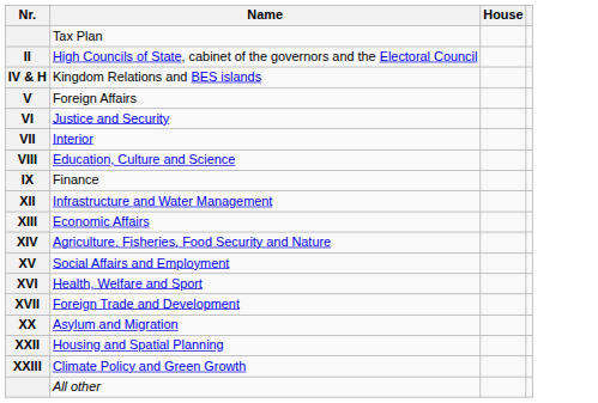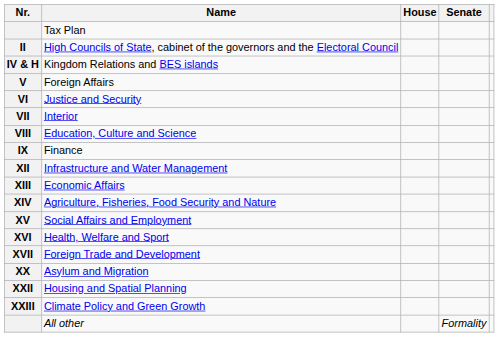 <table class="wikitable sortable" style="text-align: right;">
 <tr>
 <th>Nr.</th>
 <th>Name</th>
 <th>House</th>
+<th>Senate</th>
 <th class="unsortable"></th>
 </tr>
 <tr>
 <th></th>
 <td align="left">Tax Plan</td>
 <td></td>
 <td></td>
+<td></td>
 </tr>
 <tr>
 <th>II</th>
 <td align="left"><a href='#'>High Councils of State</a>, cabinet of the governors and the <a href='#'>Electoral Council</a></td>
+<td></td>
 <td></td>
 <td align="left"></td>
 </tr>
 <tr>
 <th>IV & H</th>
 <td align="left">Kingdom Relations and <a href='#'>BES islands</a></td>
 <td></td>
+<td></td>
 <td align="left"></td>
 </tr>
 <tr>
 <th>V</th>
 <td align="left">Foreign Affairs</td>
+<td></td>
 <td></td>
 <td align="left"></td>
 </tr>
 <tr>
 <th>VI</th>
 <td align="left"><a href='#'>Justice and Security</a></td>
 <td></td>
+<td></td>
 <td align="left"></td>
 </tr>
 <tr>
 <th>VII</th>
 <td align="left"><a href='#'>Interior</a></td>
+<td></td>
 <td></td>
 <td align="left"></td>
 </tr>
 <tr>
 <th>VIII</th>
 <td align="left"><a href='#'>Education, Culture and Science</a></td>
 <td></td>
+<td></td>
 <td align="left"></td>
 </tr>
 <tr>
 <th>IX</th>
 <td align="left">Finance</td>
+<td></td>
 <td></td>
 <td align="left"></td>
 </tr>
 <tr>
 <th>XII</th>
 <td align="left"><a href='#'>Infrastructure and Water Management</a></td>
 <td></td>
+<td></td>
 <td align="left"></td>
 </tr>
 <tr>
 <th>XIII</th>
 <td align="left"><a href='#'>Economic Affairs</a></td>
+<td></td>
 <td></td>
 <td align="left"></td>
 </tr>
 <tr>
 <th>XIV</th>
 <td align="left"><a href='#'>Agriculture, Fisheries, Food Security and Nature</a></td>
 <td></td>
+<td></td>
 <td align="left"></td>
 </tr>
 <tr>
 <th>XV</th>
 <td align="left"><a href='#'>Social Affairs and Employment</a></td>
+<td></td>
 <td></td>
 <td align="left"></td>
 </tr>
 <tr>
 <th>XVI</th>
 <td align="left"><a href='#'>Health, Welfare and Sport</a></td>
 <td></td>
+<td></td>
 <td align="left"></td>
 </tr>
 <tr>
 <th>XVII</th>
 <td align="left"><a href='#'>Foreign Trade and Development</a></td>
+<td></td>
 <td></td>
 <td align="left"></td>
 </tr>
 <tr>
 <th>XX</th>
 <td align="left"><a href='#'>Asylum and Migration</a></td>
 <td></td>
+<td></td>
 <td align="left"></td>
 </tr>
 <tr>
 <th>XXII</th>
 <td align="left"><a href='#'>Housing and Spatial Planning</a></td>
+<td></td>
 <td></td>
 <td align="left"></td>
 </tr>
 <tr>
 <th>XXIII</th>
 <td align="left"><a href='#'>Climate Policy and Green Growth</a></td>
 <td></td>
+<td></td>
 <td align="left"></td>
 </tr>
 <tr>
 <th></th>
 <td align="left"><em>All other</em></td>
 <td></td>
+<td><em>Formality</em></td>
 <td align="left"></td>
 </tr>
 </table>
